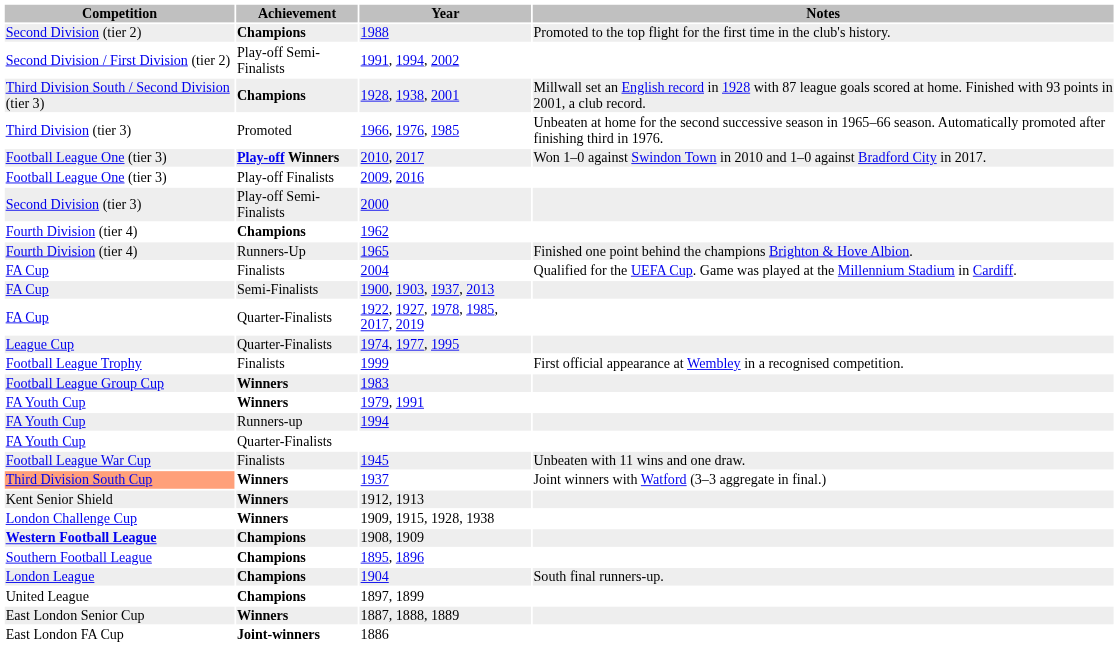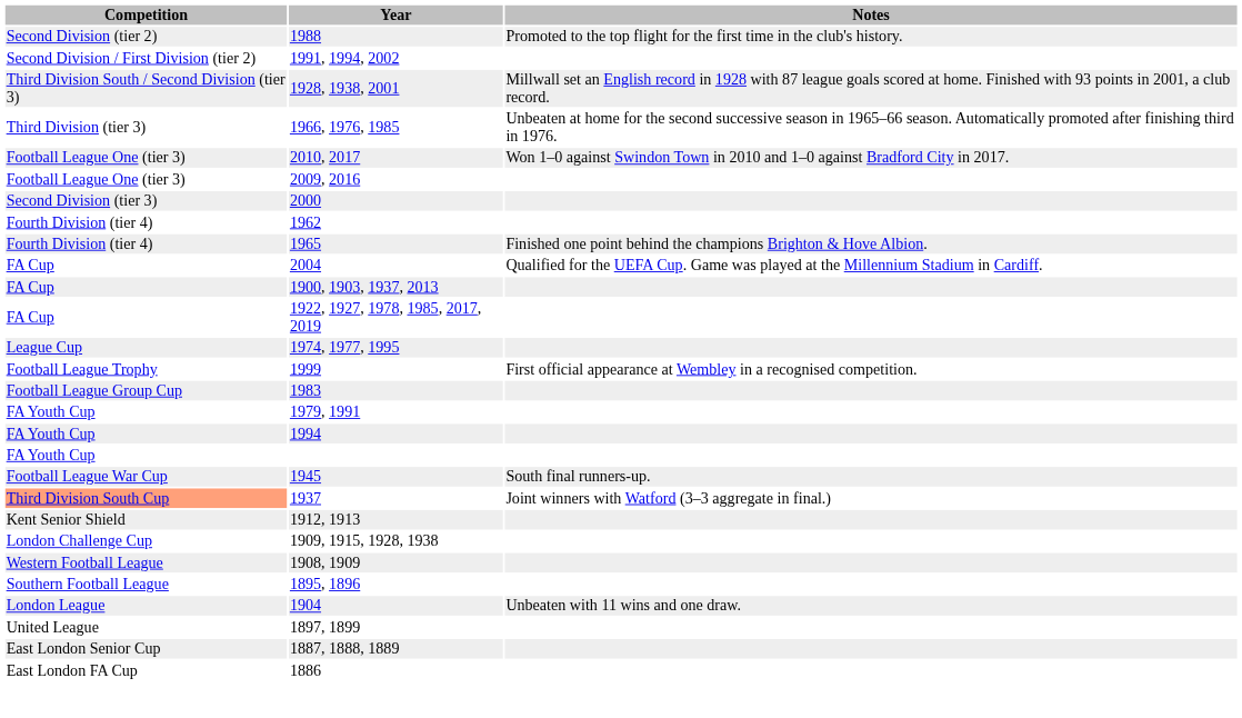 <table class="toccolours">
 <tr>
 <th style="background:silver;">Competition</th>
-<th style="background:silver;">Achievement</th>
 <th style="background:silver;">Year</th>
 <th style="background:silver;">Notes</th>
 </tr>
 <tr style="background:#eee;">
 <td><a href='#'>Second Division</a> (tier 2)</td>
-<td><strong>Champions</strong></td>
 <td><a href='#'>1988</a></td>
 <td>Promoted to the top flight for the first time in the club's history.</td>
 </tr>
 <tr>
 <td><a href='#'>Second Division / First Division</a> (tier 2)</td>
-<td>Play-off Semi-Finalists</td>
 <td><a href='#'>1991</a>, <a href='#'>1994</a>, <a href='#'>2002</a></td>
 <td></td>
 </tr>
 <tr style="background:#eee;">
 <td><a href='#'>Third Division South / Second Division</a> (tier 3)</td>
-<td><strong>Champions</strong></td>
 <td><a href='#'>1928</a>, <a href='#'>1938</a>, <a href='#'>2001</a></td>
 <td>Millwall set an <a href='#'>English record</a> in <a href='#'>1928</a> with 87 league goals scored at home. Finished with 93 points in 2001, a club record.</td>
 </tr>
 <tr>
 <td><a href='#'>Third Division</a> (tier 3)</td>
-<td>Promoted</td>
 <td><a href='#'>1966</a>, <a href='#'>1976</a>, <a href='#'>1985</a></td>
 <td>Unbeaten at home for the second successive season in 1965–66 season. Automatically promoted after finishing third in 1976.</td>
 </tr>
 <tr style="background:#eee;">
 <td><a href='#'>Football League One</a> (tier 3)</td>
-<td><strong><a href='#'>Play-off</a> Winners</strong></td>
 <td><a href='#'>2010</a>, <a href='#'>2017</a></td>
 <td>Won 1–0 against <a href='#'>Swindon Town</a> in 2010 and 1–0 against <a href='#'>Bradford City</a> in 2017.</td>
 </tr>
 <tr>
 <td><a href='#'>Football League One</a> (tier 3)</td>
-<td>Play-off Finalists</td>
 <td><a href='#'>2009</a>, <a href='#'>2016</a></td>
 <td></td>
 </tr>
 <tr style="background:#eee;">
 <td><a href='#'>Second Division</a> (tier 3)</td>
-<td>Play-off Semi-Finalists</td>
 <td><a href='#'>2000</a></td>
 <td></td>
 </tr>
 <tr>
 <td><a href='#'>Fourth Division</a> (tier 4)</td>
-<td><strong>Champions</strong></td>
 <td><a href='#'>1962</a></td>
 <td></td>
 </tr>
 <tr style="background:#eee;">
 <td><a href='#'>Fourth Division</a> (tier 4)</td>
-<td>Runners-Up</td>
 <td><a href='#'>1965</a></td>
 <td>Finished one point behind the champions <a href='#'>Brighton & Hove Albion</a>.</td>
 </tr>
 <tr>
 <td><a href='#'>FA Cup</a></td>
-<td>Finalists</td>
 <td><a href='#'>2004</a></td>
 <td>Qualified for the <a href='#'>UEFA Cup</a>. Game was played at the <a href='#'>Millennium Stadium</a> in <a href='#'>Cardiff</a>.</td>
 </tr>
 <tr style="background:#eee;">
 <td><a href='#'>FA Cup</a></td>
-<td>Semi-Finalists</td>
 <td><a href='#'>1900</a>, <a href='#'>1903</a>, <a href='#'>1937</a>, <a href='#'>2013</a></td>
 <td></td>
 </tr>
 <tr>
 <td><a href='#'>FA Cup</a></td>
-<td>Quarter-Finalists</td>
 <td><a href='#'>1922</a>, <a href='#'>1927</a>, <a href='#'>1978</a>, <a href='#'>1985</a>, <a href='#'>2017</a>, <a href='#'>2019</a></td>
 <td></td>
 </tr>
 <tr style="background:#eee;">
 <td><a href='#'>League Cup</a></td>
-<td>Quarter-Finalists</td>
 <td><a href='#'>1974</a>, <a href='#'>1977</a>, <a href='#'>1995</a></td>
 <td></td>
 </tr>
 <tr>
 <td><a href='#'>Football League Trophy</a></td>
-<td>Finalists</td>
 <td><a href='#'>1999</a></td>
 <td>First official appearance at <a href='#'>Wembley</a> in a recognised competition.</td>
 </tr>
 <tr style="background:#eee;">
 <td><a href='#'>Football League Group Cup</a></td>
-<td><strong>Winners</strong></td>
 <td><a href='#'>1983</a></td>
 <td></td>
 </tr>
 <tr>
 <td><a href='#'>FA Youth Cup</a></td>
-<td><strong>Winners</strong></td>
 <td><a href='#'>1979</a>, <a href='#'>1991</a></td>
 <td></td>
 </tr>
 <tr style="background:#eee;">
 <td><a href='#'>FA Youth Cup</a></td>
-<td>Runners-up</td>
 <td><a href='#'>1994</a></td>
 <td></td>
 </tr>
 <tr>
 <td><a href='#'>FA Youth Cup</a></td>
-<td>Quarter-Finalists</td>
 <td></td>
 <td></td>
 </tr>
 <tr style="background:#eee;">
 <td><a href='#'>Football League War Cup</a></td>
-<td>Finalists</td>
 <td><a href='#'>1945</a></td>
-<td>Unbeaten with 11 wins and one draw.</td>
+<td>South final runners-up.</td>
 </tr>
 <tr>
 <td style="background: lightsalmon;"><a href='#'>Third Division South Cup</a></td>
-<td><strong>Winners</strong></td>
 <td><a href='#'>1937</a></td>
 <td>Joint winners with <a href='#'>Watford</a> (3–3 aggregate in final.)</td>
 </tr>
 <tr style="background:#eee;">
 <td>Kent Senior Shield</td>
-<td><strong>Winners</strong></td>
 <td>1912, 1913</td>
 <td></td>
 </tr>
 <tr>
 <td><a href='#'>London Challenge Cup</a></td>
-<td><strong>Winners</strong></td>
 <td>1909, 1915, 1928, 1938</td>
 <td></td>
 </tr>
 <tr |- style="background:#eee;">
-<td><strong><a href='#'>Western Football League</a></strong></td>
-<td><strong>Champions</strong></td>
+<td><a href='#'>Western Football League</a></td>
 <td>1908, 1909</td>
 <td></td>
 </tr>
 <tr>
 <td><a href='#'>Southern Football League</a></td>
-<td><strong>Champions</strong></td>
 <td><a href='#'>1895</a>, <a href='#'>1896</a></td>
 <td></td>
 </tr>
 <tr |- style="background:#eee;">
 <td><a href='#'>London League</a></td>
-<td><strong>Champions</strong></td>
 <td><a href='#'>1904</a></td>
-<td>South final runners-up.</td>
+<td>Unbeaten with 11 wins and one draw.</td>
 </tr>
 <tr>
 <td>United League</td>
-<td><strong>Champions</strong></td>
 <td>1897, 1899</td>
 <td></td>
 </tr>
 <tr |- style="background:#eee;">
 <td>East London Senior Cup</td>
-<td><strong>Winners</strong></td>
 <td>1887, 1888, 1889</td>
 <td></td>
 </tr>
 <tr>
 <td>East London FA Cup</td>
-<td><strong>Joint-winners</strong></td>
 <td>1886</td>
 <td></td>
 </tr>
 </table>
